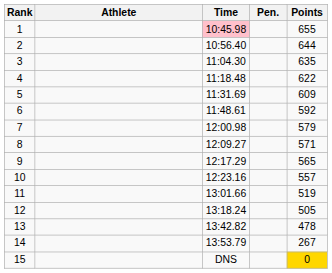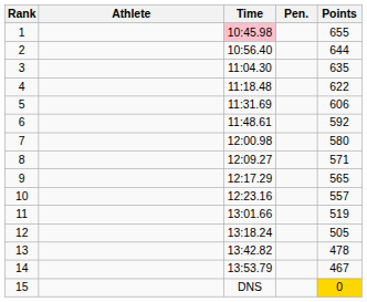 <table class=wikitable style="text-align:center">
 <tr>
 <th width=40>Rank</th>
 <th width=250>Athlete</th>
 <th width=65>Time</th>
 <th width=50>Pen.</th>
 <th width=55>Points</th>
 </tr>
 <tr>
 <td>1</td>
 <td align=left></td>
 <td style="background: pink;">10:45.98</td>
 <td></td>
 <td>655</td>
 </tr>
 <tr>
 <td>2</td>
 <td align=left></td>
 <td>10:56.40</td>
 <td></td>
 <td>644</td>
 </tr>
 <tr>
 <td>3</td>
 <td align=left></td>
 <td>11:04.30</td>
 <td></td>
 <td>635</td>
 </tr>
 <tr>
 <td>4</td>
 <td align=left></td>
 <td>11:18.48</td>
 <td></td>
 <td>622</td>
 </tr>
 <tr>
 <td>5</td>
 <td align=left></td>
 <td>11:31.69</td>
 <td></td>
-<td>609</td>
+<td>606</td>
 </tr>
 <tr>
 <td>6</td>
 <td align=left></td>
 <td>11:48.61</td>
 <td></td>
 <td>592</td>
 </tr>
 <tr>
 <td>7</td>
 <td align=left></td>
 <td>12:00.98</td>
 <td></td>
-<td>579</td>
+<td>580</td>
 </tr>
 <tr>
 <td>8</td>
 <td align=left></td>
 <td>12:09.27</td>
 <td></td>
 <td>571</td>
 </tr>
 <tr>
 <td>9</td>
 <td align=left></td>
 <td>12:17.29</td>
 <td></td>
 <td>565</td>
 </tr>
 <tr>
 <td>10</td>
 <td align=left></td>
 <td>12:23.16</td>
 <td></td>
 <td>557</td>
 </tr>
 <tr>
 <td>11</td>
 <td align=left></td>
 <td>13:01.66</td>
 <td></td>
 <td>519</td>
 </tr>
 <tr>
 <td>12</td>
 <td align=left></td>
 <td>13:18.24</td>
 <td></td>
 <td>505</td>
 </tr>
 <tr>
 <td>13</td>
 <td align=left></td>
 <td>13:42.82</td>
 <td></td>
 <td>478</td>
 </tr>
 <tr>
 <td>14</td>
 <td align=left></td>
 <td>13:53.79</td>
 <td></td>
-<td>267</td>
+<td>467</td>
 </tr>
 <tr>
 <td>15</td>
 <td align=left></td>
 <td>DNS</td>
 <td></td>
 <td style="background: gold;">0</td>
 </tr>
 </table>
